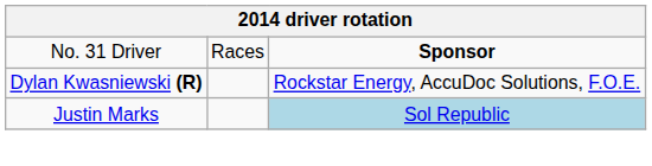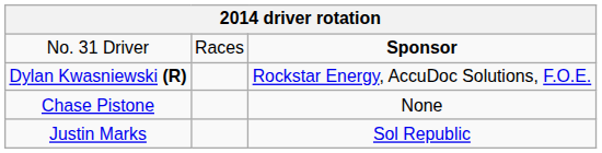 <table class="wikitable collapsible collapsed" style="text-align:center; font-size:75%">
 <tr>
 <th colspan=3>2014 driver rotation</th>
 </tr>
 <tr>
 <td>No. 31 Driver</td>
 <td>Races</td>
 <td><strong>Sponsor</strong></td>
 </tr>
 <tr>
 <td><a href='#'>Dylan Kwasniewski</a> <strong>(R)</strong></td>
 <td><small></small></td>
 <td><a href='#'>Rockstar Energy</a>, AccuDoc Solutions, <a href='#'>F.O.E.</a></td>
 </tr>
 <tr>
+<td><a href='#'>Chase Pistone</a></td>
+<td><small></small></td>
+<td>None</td>
+</tr>
+<tr>
 <td><a href='#'>Justin Marks</a></td>
 <td><small></small></td>
-<td style="background: lightblue;"><a href='#'>Sol Republic</a></td>
+<td><a href='#'>Sol Republic</a></td>
 </tr>
 </table>
